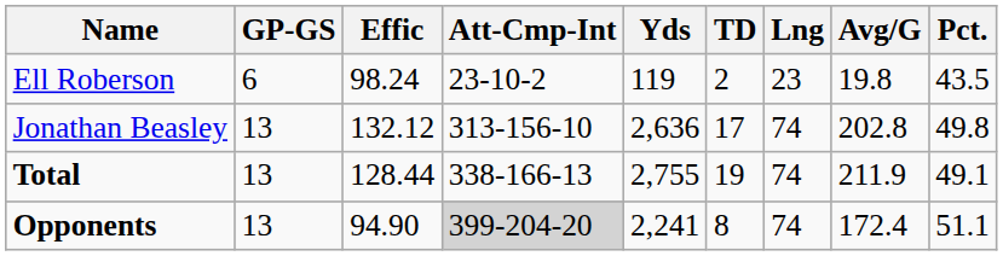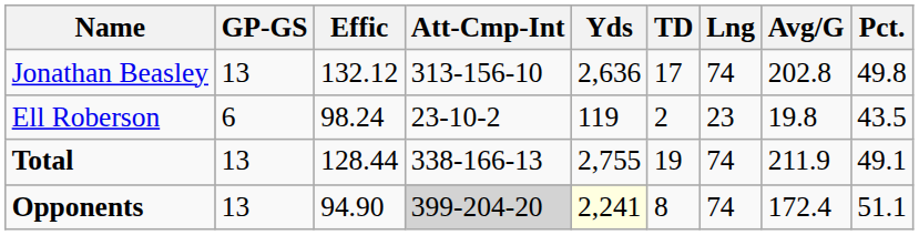 <table class="wikitable" style="white-space:nowrap;">
 <tr>
 <th>Name</th>
 <th>GP-GS</th>
 <th>Effic</th>
 <th>Att-Cmp-Int</th>
 <th>Yds</th>
 <th>TD</th>
 <th>Lng</th>
 <th>Avg/G</th>
 <th>Pct.</th>
 </tr>
 <tr>
+<td><a href='#'>Jonathan Beasley</a></td>
+<td>13</td>
+<td>132.12</td>
+<td>313-156-10</td>
+<td>2,636</td>
+<td>17</td>
+<td>74</td>
+<td>202.8</td>
+<td>49.8</td>
+</tr>
+<tr>
 <td><a href='#'>Ell Roberson</a></td>
 <td>6</td>
 <td>98.24</td>
 <td>23-10-2</td>
 <td>119</td>
 <td>2</td>
 <td>23</td>
 <td>19.8</td>
 <td>43.5</td>
-</tr>
-<tr>
-<td><a href='#'>Jonathan Beasley</a></td>
-<td>13</td>
-<td>132.12</td>
-<td>313-156-10</td>
-<td>2,636</td>
-<td>17</td>
-<td>74</td>
-<td>202.8</td>
-<td>49.8</td>
 </tr>
 <tr>
 <td><strong>Total</strong></td>
 <td>13</td>
 <td>128.44</td>
 <td>338-166-13</td>
 <td>2,755</td>
 <td>19</td>
 <td>74</td>
 <td>211.9</td>
 <td>49.1</td>
 </tr>
 <tr>
 <td><strong>Opponents</strong></td>
 <td>13</td>
 <td>94.90</td>
 <td style="background: lightgrey;">399-204-20</td>
-<td>2,241</td>
+<td style="background: lightyellow;">2,241</td>
 <td>8</td>
 <td>74</td>
 <td>172.4</td>
 <td>51.1</td>
 </tr>
 </table>
